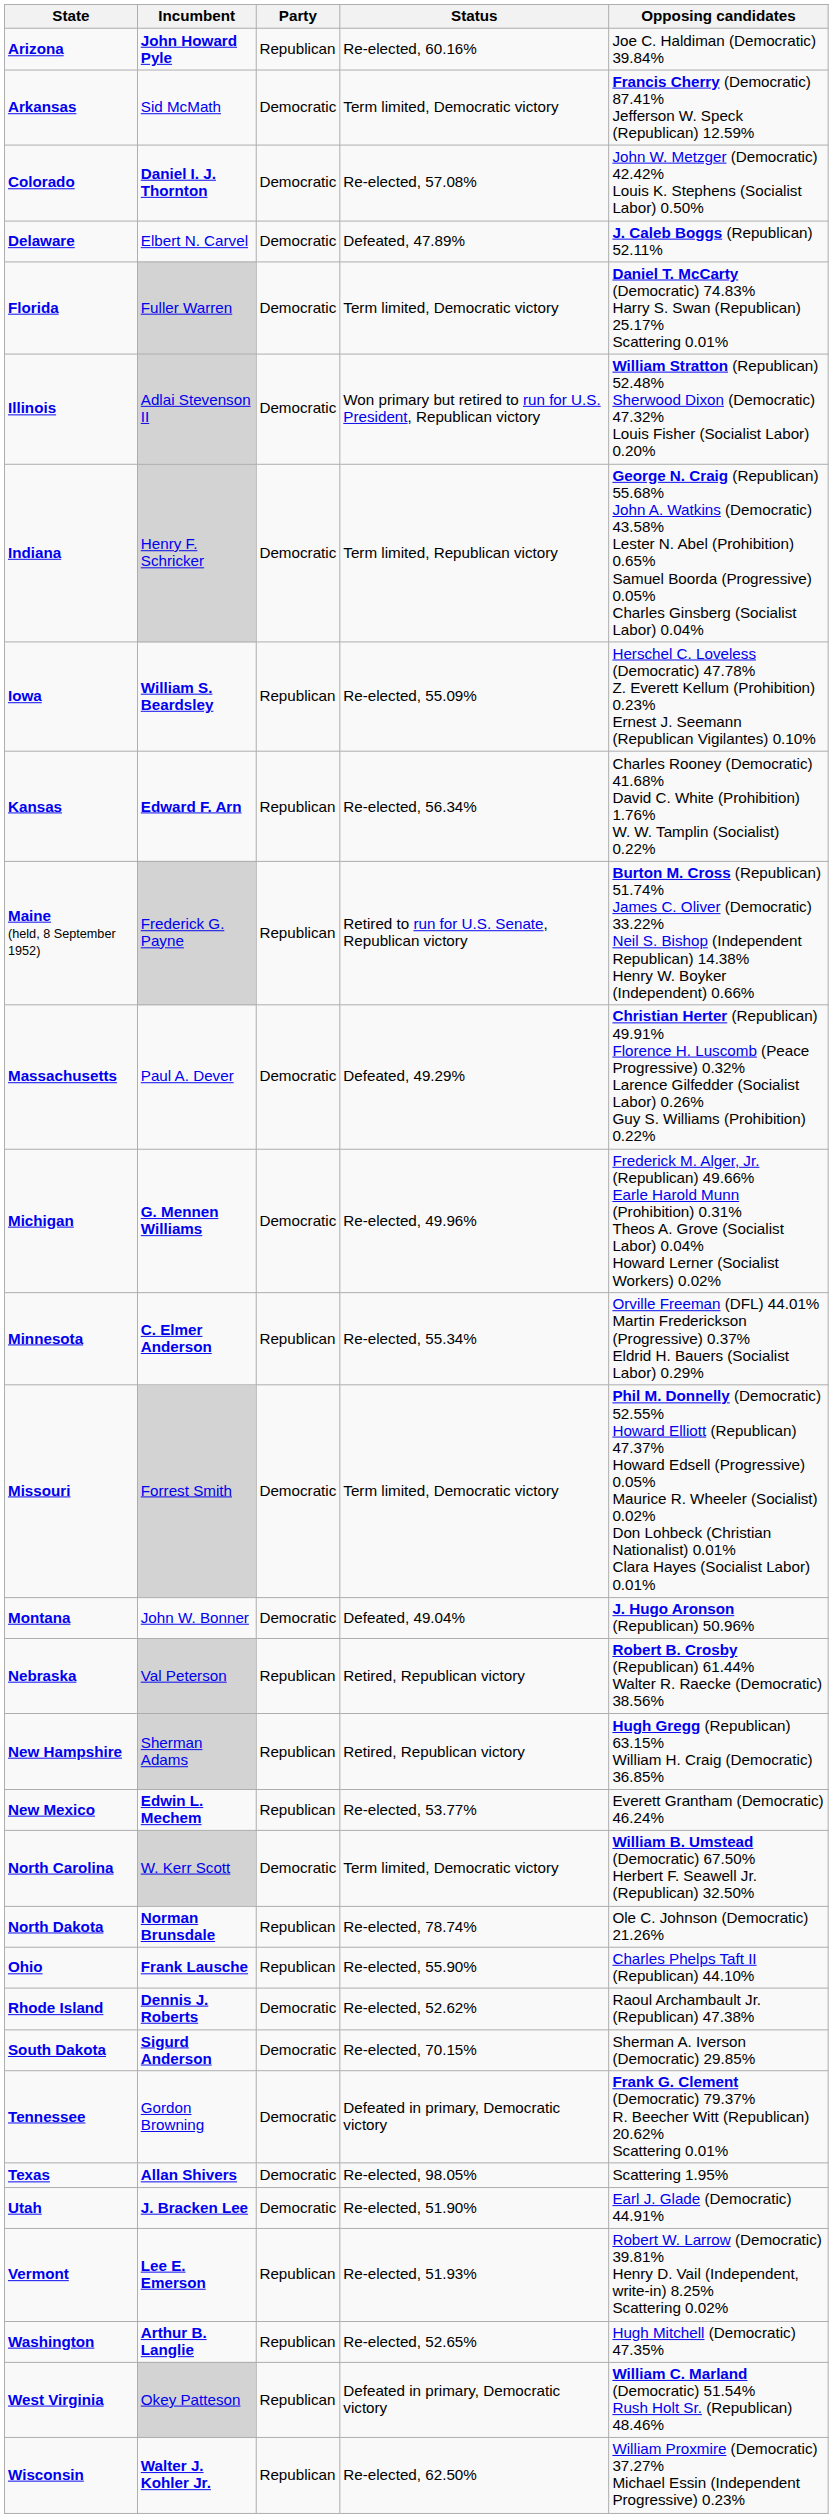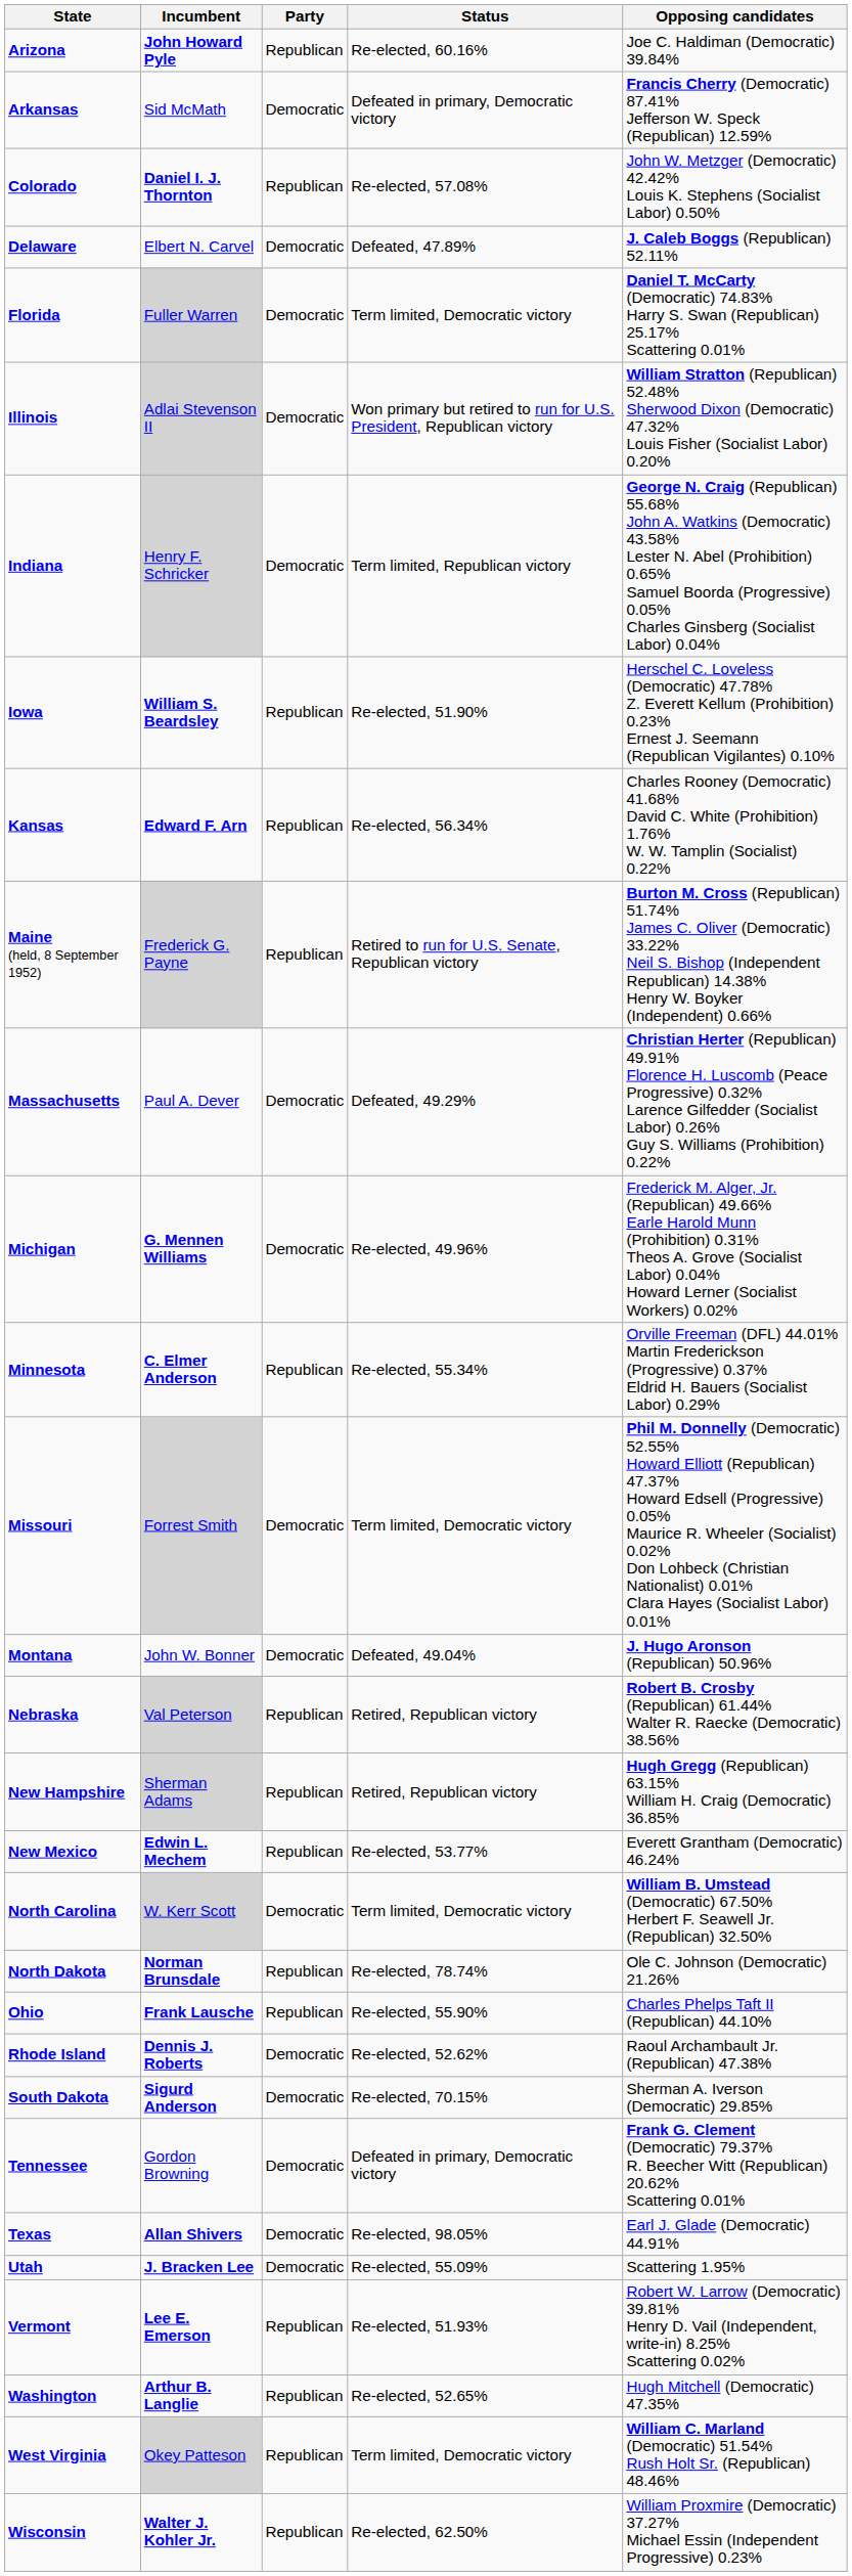 <table class="wikitable">
 <tr>
 <th>State</th>
 <th>Incumbent</th>
 <th>Party</th>
 <th>Status</th>
 <th>Opposing candidates</th>
 </tr>
 <tr>
 <td><strong><a href='#'>Arizona</a></strong></td>
 <td><strong><a href='#'>John Howard Pyle</a></strong></td>
 <td>Republican</td>
 <td>Re-elected, 60.16%</td>
 <td>Joe C. Haldiman (Democratic) 39.84%<br></td>
 </tr>
 <tr>
 <td><strong><a href='#'>Arkansas</a></strong></td>
 <td><a href='#'>Sid McMath</a></td>
 <td>Democratic</td>
-<td>Term limited, Democratic victory</td>
+<td>Defeated in primary, Democratic victory</td>
 <td><strong><a href='#'>Francis Cherry</a></strong> (Democratic) 87.41%<br>Jefferson W. Speck (Republican) 12.59%<br></td>
 </tr>
 <tr>
 <td><strong><a href='#'>Colorado</a></strong></td>
 <td><strong><a href='#'>Daniel I. J. Thornton</a></strong></td>
-<td>Democratic</td>
+<td>Republican</td>
 <td>Re-elected, 57.08%</td>
 <td><a href='#'>John W. Metzger</a> (Democratic) 42.42%<br>Louis K. Stephens (Socialist Labor) 0.50%<br></td>
 </tr>
 <tr>
 <td><strong><a href='#'>Delaware</a></strong></td>
 <td><a href='#'>Elbert N. Carvel</a></td>
 <td>Democratic</td>
 <td>Defeated, 47.89%</td>
 <td><strong><a href='#'>J. Caleb Boggs</a></strong> (Republican) 52.11%<br></td>
 </tr>
 <tr>
 <td><strong><a href='#'>Florida</a></strong></td>
 <td bgcolor="lightgrey"><a href='#'>Fuller Warren</a></td>
 <td>Democratic</td>
 <td>Term limited, Democratic victory</td>
 <td><strong><a href='#'>Daniel T. McCarty</a></strong> (Democratic) 74.83%<br>Harry S. Swan (Republican) 25.17%<br>Scattering 0.01%<br></td>
 </tr>
 <tr>
 <td><strong><a href='#'>Illinois</a></strong></td>
 <td bgcolor="lightgrey"><a href='#'>Adlai Stevenson II</a></td>
 <td>Democratic</td>
 <td>Won primary but retired to <a href='#'>run for U.S. President</a>, Republican victory</td>
 <td><strong><a href='#'>William Stratton</a></strong> (Republican) 52.48%<br><a href='#'>Sherwood Dixon</a> (Democratic) 47.32%<br>Louis Fisher (Socialist Labor) 0.20%<br></td>
 </tr>
 <tr>
 <td><strong><a href='#'>Indiana</a></strong></td>
 <td bgcolor="lightgrey"><a href='#'>Henry F. Schricker</a></td>
 <td>Democratic</td>
 <td>Term limited, Republican victory</td>
 <td><strong><a href='#'>George N. Craig</a></strong> (Republican) 55.68%<br><a href='#'>John A. Watkins</a> (Democratic) 43.58%<br>Lester N. Abel (Prohibition) 0.65%<br>Samuel Boorda (Progressive) 0.05%<br>Charles Ginsberg (Socialist Labor) 0.04%<br></td>
 </tr>
 <tr>
 <td><strong><a href='#'>Iowa</a></strong></td>
 <td><strong><a href='#'>William S. Beardsley</a></strong></td>
 <td>Republican</td>
-<td>Re-elected, 55.09%</td>
+<td>Re-elected, 51.90%</td>
 <td><a href='#'>Herschel C. Loveless</a> (Democratic) 47.78%<br>Z. Everett Kellum (Prohibition) 0.23%<br>Ernest J. Seemann (Republican Vigilantes) 0.10%<br></td>
 </tr>
 <tr>
 <td><strong><a href='#'>Kansas</a></strong></td>
 <td><strong><a href='#'>Edward F. Arn</a></strong></td>
 <td>Republican</td>
 <td>Re-elected, 56.34%</td>
 <td>Charles Rooney (Democratic) 41.68%<br>David C. White (Prohibition) 1.76%<br>W. W. Tamplin (Socialist) 0.22%<br></td>
 </tr>
 <tr>
 <td><strong><a href='#'>Maine</a></strong><br><small>(held, 8 September 1952)</small></td>
 <td bgcolor="lightgrey"><a href='#'>Frederick G. Payne</a></td>
 <td>Republican</td>
 <td>Retired to <a href='#'>run for U.S. Senate</a>, Republican victory</td>
 <td><strong><a href='#'>Burton M. Cross</a></strong> (Republican) 51.74%<br><a href='#'>James C. Oliver</a> (Democratic) 33.22%<br><a href='#'>Neil S. Bishop</a> (Independent Republican) 14.38%<br>Henry W. Boyker (Independent) 0.66%<br></td>
 </tr>
 <tr>
 <td><strong><a href='#'>Massachusetts</a></strong></td>
 <td><a href='#'>Paul A. Dever</a></td>
 <td>Democratic</td>
 <td>Defeated, 49.29%</td>
 <td><strong><a href='#'>Christian Herter</a></strong> (Republican) 49.91%<br><a href='#'>Florence H. Luscomb</a> (Peace Progressive) 0.32%<br>Larence Gilfedder (Socialist Labor) 0.26%<br>Guy S. Williams (Prohibition) 0.22%<br></td>
 </tr>
 <tr>
 <td><strong><a href='#'>Michigan</a></strong></td>
 <td><strong><a href='#'>G. Mennen Williams</a></strong></td>
 <td>Democratic</td>
 <td>Re-elected, 49.96%</td>
 <td><a href='#'>Frederick M. Alger, Jr.</a> (Republican) 49.66%<br><a href='#'>Earle Harold Munn</a> (Prohibition) 0.31%<br>Theos A. Grove (Socialist Labor) 0.04%<br>Howard Lerner (Socialist Workers) 0.02%<br></td>
 </tr>
 <tr>
 <td><strong><a href='#'>Minnesota</a></strong></td>
 <td><strong><a href='#'>C. Elmer Anderson</a></strong></td>
 <td>Republican</td>
 <td>Re-elected, 55.34%</td>
 <td><a href='#'>Orville Freeman</a> (DFL) 44.01%<br>Martin Frederickson (Progressive) 0.37%<br>Eldrid H. Bauers (Socialist Labor) 0.29%<br></td>
 </tr>
 <tr>
 <td><strong><a href='#'>Missouri</a></strong></td>
 <td bgcolor="lightgrey"><a href='#'>Forrest Smith</a></td>
 <td>Democratic</td>
 <td>Term limited, Democratic victory</td>
 <td><strong><a href='#'>Phil M. Donnelly</a></strong> (Democratic) 52.55%<br><a href='#'>Howard Elliott</a> (Republican) 47.37%<br>Howard Edsell (Progressive) 0.05%<br>Maurice R. Wheeler (Socialist) 0.02%<br>Don Lohbeck (Christian Nationalist) 0.01%<br>Clara Hayes (Socialist Labor) 0.01%<br></td>
 </tr>
 <tr>
 <td><strong><a href='#'>Montana</a></strong></td>
 <td><a href='#'>John W. Bonner</a></td>
 <td>Democratic</td>
 <td>Defeated, 49.04%</td>
 <td><strong><a href='#'>J. Hugo Aronson</a></strong> (Republican) 50.96%<br></td>
 </tr>
 <tr>
 <td><strong><a href='#'>Nebraska</a></strong></td>
 <td bgcolor="lightgrey"><a href='#'>Val Peterson</a></td>
 <td>Republican</td>
 <td>Retired, Republican victory</td>
 <td><strong><a href='#'>Robert B. Crosby</a></strong> (Republican) 61.44%<br>Walter R. Raecke (Democratic) 38.56%<br></td>
 </tr>
 <tr>
 <td><strong><a href='#'>New Hampshire</a></strong></td>
 <td bgcolor="lightgrey"><a href='#'>Sherman Adams</a></td>
 <td>Republican</td>
 <td>Retired, Republican victory</td>
 <td><strong><a href='#'>Hugh Gregg</a></strong> (Republican) 63.15%<br>William H. Craig (Democratic) 36.85%<br></td>
 </tr>
 <tr>
 <td><strong><a href='#'>New Mexico</a></strong></td>
 <td><strong><a href='#'>Edwin L. Mechem</a></strong></td>
 <td>Republican</td>
 <td>Re-elected, 53.77%</td>
 <td>Everett Grantham (Democratic) 46.24%<br></td>
 </tr>
 <tr>
 <td><strong><a href='#'>North Carolina</a></strong></td>
 <td bgcolor="lightgrey"><a href='#'>W. Kerr Scott</a></td>
 <td>Democratic</td>
 <td>Term limited, Democratic victory</td>
 <td><strong><a href='#'>William B. Umstead</a></strong> (Democratic) 67.50%<br>Herbert F. Seawell Jr. (Republican) 32.50%<br></td>
 </tr>
 <tr>
 <td><strong><a href='#'>North Dakota</a></strong></td>
 <td><strong><a href='#'>Norman Brunsdale</a></strong></td>
 <td>Republican</td>
 <td>Re-elected, 78.74%</td>
 <td>Ole C. Johnson (Democratic) 21.26%<br></td>
 </tr>
 <tr>
 <td><strong><a href='#'>Ohio</a></strong></td>
 <td><strong><a href='#'>Frank Lausche</a></strong></td>
 <td>Republican</td>
 <td>Re-elected, 55.90%</td>
 <td><a href='#'>Charles Phelps Taft II</a> (Republican) 44.10%<br></td>
 </tr>
 <tr>
 <td><strong><a href='#'>Rhode Island</a></strong></td>
 <td><strong><a href='#'>Dennis J. Roberts</a></strong></td>
 <td>Democratic</td>
 <td>Re-elected, 52.62%</td>
 <td>Raoul Archambault Jr. (Republican) 47.38%<br></td>
 </tr>
 <tr>
 <td><strong><a href='#'>South Dakota</a></strong></td>
 <td><strong><a href='#'>Sigurd Anderson</a></strong></td>
 <td>Democratic</td>
 <td>Re-elected, 70.15%</td>
 <td>Sherman A. Iverson (Democratic) 29.85%<br></td>
 </tr>
 <tr>
 <td><strong><a href='#'>Tennessee</a></strong></td>
 <td><a href='#'>Gordon Browning</a></td>
 <td>Democratic</td>
 <td>Defeated in primary, Democratic victory</td>
 <td><strong><a href='#'>Frank G. Clement</a></strong> (Democratic) 79.37%<br>R. Beecher Witt (Republican) 20.62%<br>Scattering 0.01%<br></td>
 </tr>
 <tr>
 <td><strong><a href='#'>Texas</a></strong></td>
 <td><strong><a href='#'>Allan Shivers</a></strong></td>
 <td>Democratic</td>
 <td>Re-elected, 98.05%</td>
-<td>Scattering 1.95%<br></td>
+<td><a href='#'>Earl J. Glade</a> (Democratic) 44.91%<br></td>
 </tr>
 <tr>
 <td><strong><a href='#'>Utah</a></strong></td>
 <td><strong><a href='#'>J. Bracken Lee</a></strong></td>
 <td>Democratic</td>
-<td>Re-elected, 51.90%</td>
-<td><a href='#'>Earl J. Glade</a> (Democratic) 44.91%<br></td>
+<td>Re-elected, 55.09%</td>
+<td>Scattering 1.95%<br></td>
 </tr>
 <tr>
 <td><strong><a href='#'>Vermont</a></strong></td>
 <td><strong><a href='#'>Lee E. Emerson</a></strong></td>
 <td>Republican</td>
 <td>Re-elected, 51.93%</td>
 <td><a href='#'>Robert W. Larrow</a> (Democratic) 39.81%<br>Henry D. Vail (Independent, write-in) 8.25%<br>Scattering 0.02%<br></td>
 </tr>
 <tr>
 <td><strong><a href='#'>Washington</a></strong></td>
 <td><strong><a href='#'>Arthur B. Langlie</a></strong></td>
 <td>Republican</td>
 <td>Re-elected, 52.65%</td>
 <td><a href='#'>Hugh Mitchell</a> (Democratic) 47.35%<br></td>
 </tr>
 <tr>
 <td><strong><a href='#'>West Virginia</a></strong></td>
 <td bgcolor="lightgrey"><a href='#'>Okey Patteson</a></td>
 <td>Republican</td>
-<td>Defeated in primary, Democratic victory</td>
+<td>Term limited, Democratic victory</td>
 <td><strong><a href='#'>William C. Marland</a></strong> (Democratic) 51.54%<br><a href='#'>Rush Holt Sr.</a> (Republican) 48.46%<br></td>
 </tr>
 <tr>
 <td><strong><a href='#'>Wisconsin</a></strong></td>
 <td><strong><a href='#'>Walter J. Kohler Jr.</a></strong></td>
 <td>Republican</td>
 <td>Re-elected, 62.50%</td>
 <td><a href='#'>William Proxmire</a> (Democratic) 37.27%<br>Michael Essin (Independent Progressive) 0.23%<br></td>
 </tr>
 </table>
